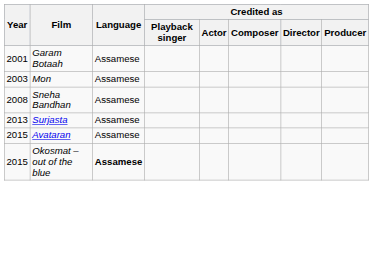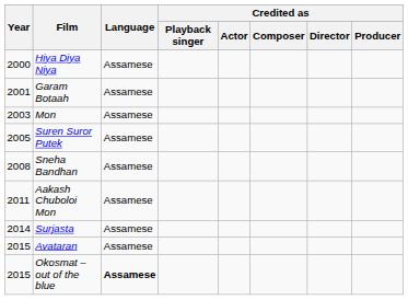 <table class="wikitable sortable collapsible">
 <tr style="background:#b0c4de; text-align:center;">
 <th rowspan="2" style="width:33px;">Year</th>
 <th rowspan="2">Film</th>
 <th rowspan="2">Language</th>
 <th colspan="5">Credited as</th>
 </tr>
 <tr style="background:#b0c4de; text-align:center;">
 <th>Playback singer</th>
 <th>Actor</th>
 <th>Composer</th>
 <th>Director</th>
 <th>Producer</th>
+</tr>
+<tr>
+<td>2000</td>
+<td><em><a href='#'>Hiya Diya Niya</a></em></td>
+<td>Assamese</td>
+<td></td>
+<td></td>
+<td></td>
+<td></td>
+<td></td>
 </tr>
 <tr>
 <td>2001</td>
 <td><em>Garam Botaah</em></td>
 <td>Assamese</td>
 <td></td>
 <td></td>
 <td></td>
 <td></td>
 <td></td>
 </tr>
 <tr>
 <td>2003</td>
 <td><em>Mon</em></td>
 <td>Assamese</td>
 <td></td>
 <td></td>
 <td></td>
 <td></td>
 <td></td>
 </tr>
 <tr>
+<td>2005</td>
+<td><em><a href='#'>Suren Suror Putek</a></em></td>
+<td>Assamese</td>
+<td></td>
+<td></td>
+<td></td>
+<td></td>
+<td></td>
+</tr>
+<tr>
 <td>2008</td>
 <td><em>Sneha Bandhan</em></td>
 <td>Assamese</td>
 <td></td>
 <td></td>
 <td></td>
 <td></td>
 <td></td>
 </tr>
 <tr>
-<td>2013</td>
+<td>2011</td>
+<td><em>Aakash Chuboloi Mon</em></td>
+<td>Assamese</td>
+<td></td>
+<td></td>
+<td></td>
+<td></td>
+<td></td>
+</tr>
+<tr>
+<td>2014</td>
 <td><em><a href='#'>Surjasta</a></em></td>
 <td>Assamese</td>
 <td></td>
 <td></td>
 <td></td>
 <td></td>
 <td></td>
 </tr>
 <tr>
 <td>2015</td>
 <td><em><a href='#'>Avataran</a></em></td>
 <td>Assamese</td>
 <td></td>
 <td></td>
 <td></td>
 <td></td>
 <td></td>
 </tr>
 <tr>
 <td>2015</td>
 <td><em>Okosmat – out of the blue</em></td>
 <td><strong>Assamese</strong></td>
 <td></td>
 <td></td>
 <td></td>
 <td></td>
 <td></td>
 </tr>
 </table>
